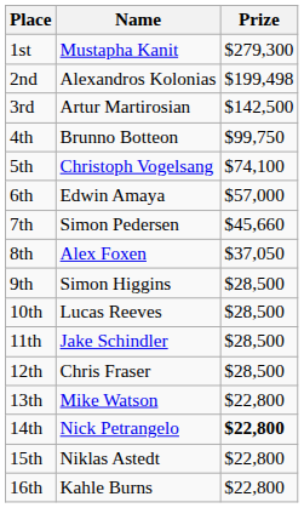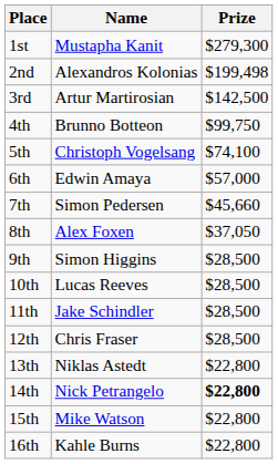 <table class="wikitable">
 <tr>
 <th>Place</th>
 <th>Name</th>
 <th>Prize</th>
 </tr>
 <tr>
 <td>1st</td>
 <td> <a href='#'>Mustapha Kanit</a></td>
 <td>$279,300</td>
 </tr>
 <tr>
 <td>2nd</td>
 <td> Alexandros Kolonias</td>
 <td>$199,498</td>
 </tr>
 <tr>
 <td>3rd</td>
 <td> Artur Martirosian</td>
 <td>$142,500</td>
 </tr>
 <tr>
 <td>4th</td>
 <td> Brunno Botteon</td>
 <td>$99,750</td>
 </tr>
 <tr>
 <td>5th</td>
 <td> <a href='#'>Christoph Vogelsang</a></td>
 <td>$74,100</td>
 </tr>
 <tr>
 <td>6th</td>
 <td>Edwin Amaya</td>
 <td>$57,000</td>
 </tr>
 <tr>
 <td>7th</td>
 <td> Simon Pedersen</td>
 <td>$45,660</td>
 </tr>
 <tr>
 <td>8th</td>
 <td> <a href='#'>Alex Foxen</a></td>
 <td>$37,050</td>
 </tr>
 <tr>
 <td>9th</td>
 <td> Simon Higgins</td>
 <td>$28,500</td>
 </tr>
 <tr>
 <td>10th</td>
 <td> Lucas Reeves</td>
 <td>$28,500</td>
 </tr>
 <tr>
 <td>11th</td>
 <td> <a href='#'>Jake Schindler</a></td>
 <td>$28,500</td>
 </tr>
 <tr>
 <td>12th</td>
 <td> Chris Fraser</td>
 <td>$28,500</td>
 </tr>
 <tr>
 <td>13th</td>
-<td> <a href='#'>Mike Watson</a></td>
+<td> Niklas Astedt</td>
 <td>$22,800</td>
 </tr>
 <tr>
 <td>14th</td>
 <td> <a href='#'>Nick Petrangelo</a></td>
 <td><strong>$22,800</strong></td>
 </tr>
 <tr>
 <td>15th</td>
-<td> Niklas Astedt</td>
+<td> <a href='#'>Mike Watson</a></td>
 <td>$22,800</td>
 </tr>
 <tr>
 <td>16th</td>
 <td> Kahle Burns</td>
 <td>$22,800</td>
 </tr>
 </table>
